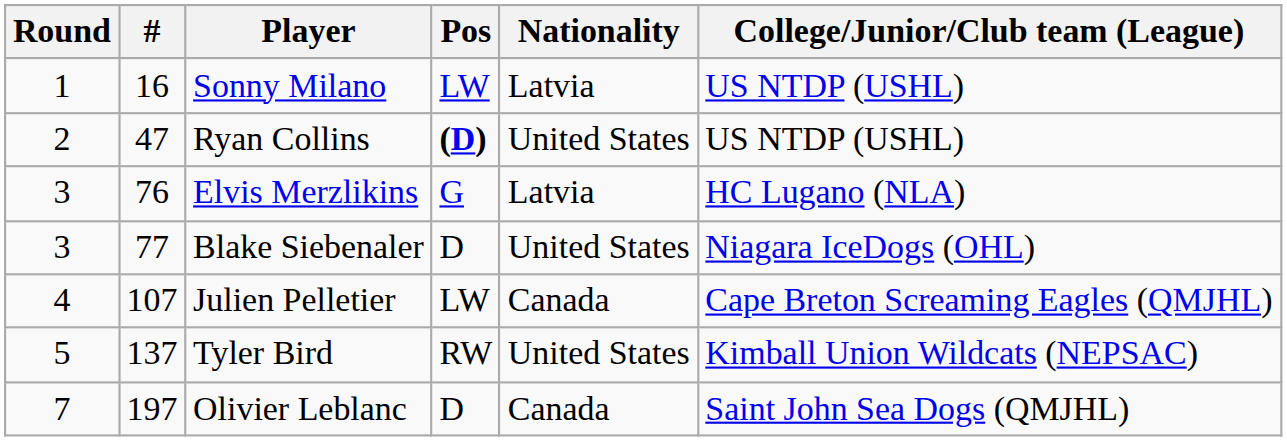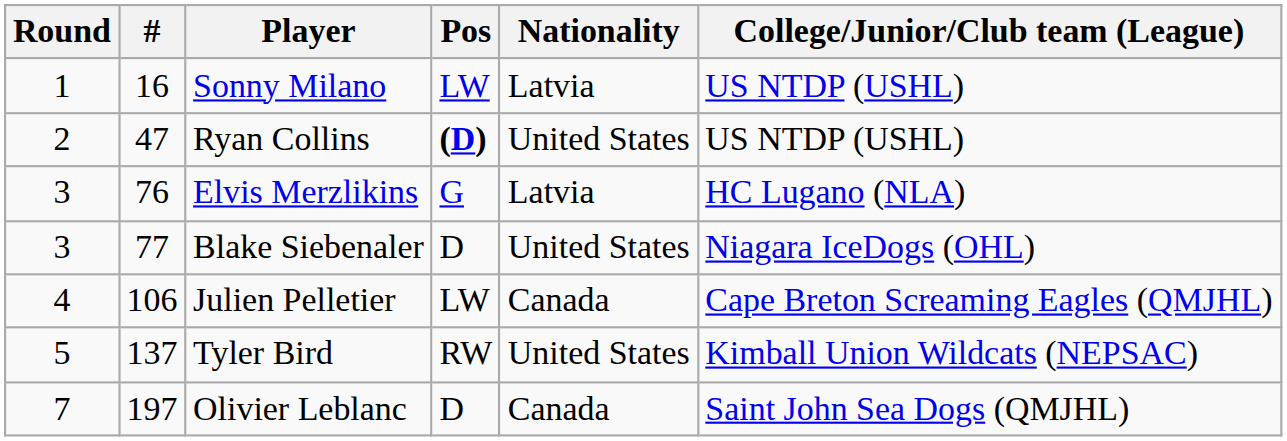 <table class="wikitable">
 <tr>
 <th>Round</th>
 <th>#</th>
 <th>Player</th>
 <th>Pos</th>
 <th>Nationality</th>
 <th>College/Junior/Club team (League)</th>
 </tr>
 <tr>
 <td align=center>1</td>
 <td align=center>16</td>
 <td><a href='#'>Sonny Milano</a></td>
 <td><a href='#'>LW</a></td>
 <td> Latvia</td>
 <td><a href='#'>US NTDP</a> (<a href='#'>USHL</a>)</td>
 </tr>
 <tr>
 <td align=center>2</td>
 <td align=center>47</td>
 <td>Ryan Collins</td>
 <td><strong>(<a href='#'>D</a>)</strong></td>
 <td> United States</td>
 <td>US NTDP (USHL)</td>
 </tr>
 <tr>
 <td align=center>3</td>
 <td align=center>76</td>
 <td><a href='#'>Elvis Merzlikins</a></td>
 <td><a href='#'>G</a></td>
 <td> Latvia</td>
 <td><a href='#'>HC Lugano</a> (<a href='#'>NLA</a>)</td>
 </tr>
 <tr>
 <td align=center>3</td>
 <td align=center>77</td>
 <td>Blake Siebenaler</td>
 <td>D</td>
 <td> United States</td>
 <td><a href='#'>Niagara IceDogs</a> (<a href='#'>OHL</a>)</td>
 </tr>
 <tr>
 <td align=center>4</td>
-<td align=center>107</td>
+<td align=center>106</td>
 <td>Julien Pelletier</td>
 <td>LW</td>
 <td> Canada</td>
 <td><a href='#'>Cape Breton Screaming Eagles</a> (<a href='#'>QMJHL</a>)</td>
 </tr>
 <tr>
 <td align=center>5</td>
 <td align=center>137</td>
 <td>Tyler Bird</td>
 <td>RW</td>
 <td> United States</td>
 <td><a href='#'>Kimball Union Wildcats</a> (<a href='#'>NEPSAC</a>)</td>
 </tr>
 <tr>
 <td align=center>7</td>
 <td align=center>197</td>
 <td>Olivier Leblanc</td>
 <td>D</td>
 <td> Canada</td>
 <td><a href='#'>Saint John Sea Dogs</a> (QMJHL)</td>
 </tr>
 </table>
